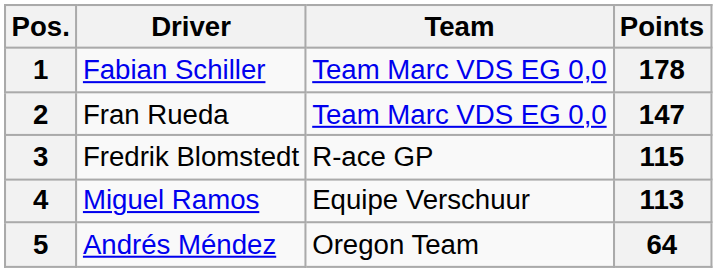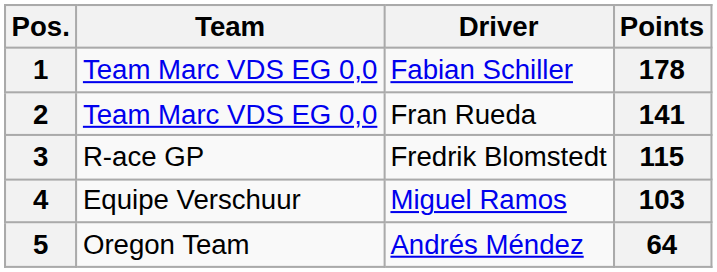 <table class="wikitable" style="font-size: 85%">
 <tr>
 <th>Pos.</th>
+<th>Team</th>
 <th>Driver</th>
-<th>Team</th>
 <th>Points</th>
 </tr>
 <tr>
 <th>1</th>
+<td> <a href='#'>Team Marc VDS EG 0,0</a></td>
 <td> <a href='#'>Fabian Schiller</a></td>
-<td> <a href='#'>Team Marc VDS EG 0,0</a></td>
 <th>178</th>
 </tr>
 <tr>
 <th>2</th>
+<td> <a href='#'>Team Marc VDS EG 0,0</a></td>
 <td> Fran Rueda</td>
-<td> <a href='#'>Team Marc VDS EG 0,0</a></td>
-<th>147</th>
+<th>141</th>
 </tr>
 <tr>
 <th>3</th>
+<td> R-ace GP</td>
 <td> Fredrik Blomstedt</td>
-<td> R-ace GP</td>
 <th>115</th>
 </tr>
 <tr>
 <th>4</th>
+<td> Equipe Verschuur</td>
 <td> <a href='#'>Miguel Ramos</a></td>
-<td> Equipe Verschuur</td>
-<th>113</th>
+<th>103</th>
 </tr>
 <tr>
 <th>5</th>
+<td> Oregon Team</td>
 <td> <a href='#'>Andrés Méndez</a></td>
-<td> Oregon Team</td>
 <th>64</th>
 </tr>
 </table>
